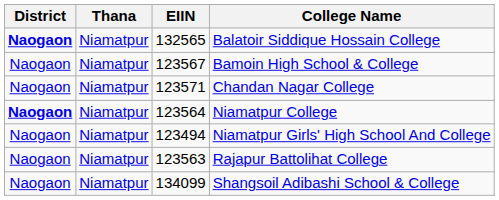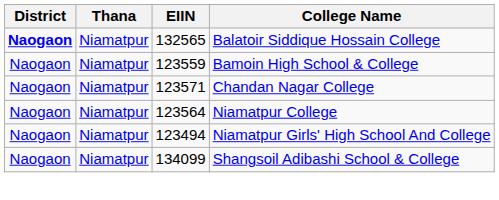 <table class="wikitable">
 <tr>
 <th style="text-align: center;">District</th>
 <th style="text-align: center;">Thana</th>
 <th style="text-align: center;">EIIN</th>
 <th style="text-align: center;">College Name</th>
 </tr>
 <tr>
 <td style="text-align: center;"><strong><a href='#'>Naogaon</a></strong></td>
 <td style="text-align: center;"><a href='#'>Niamatpur</a></td>
 <td style="text-align: center;">132565</td>
 <td><a href='#'>Balatoir Siddique Hossain College</a></td>
 </tr>
 <tr>
 <td style="text-align: center;"><a href='#'>Naogaon</a></td>
 <td style="text-align: center;"><a href='#'>Niamatpur</a></td>
-<td style="text-align: center;">123567</td>
+<td style="text-align: center;">123559</td>
 <td><a href='#'>Bamoin High School & College</a></td>
 </tr>
 <tr>
 <td style="text-align: center;"><a href='#'>Naogaon</a></td>
 <td style="text-align: center;"><a href='#'>Niamatpur</a></td>
 <td style="text-align: center;">123571</td>
 <td><a href='#'>Chandan Nagar College</a></td>
 </tr>
 <tr>
-<td style="text-align: center;"><strong><a href='#'>Naogaon</a></strong></td>
+<td style="text-align: center;"><a href='#'>Naogaon</a></td>
 <td style="text-align: center;"><a href='#'>Niamatpur</a></td>
 <td style="text-align: center;">123564</td>
 <td><a href='#'>Niamatpur College</a></td>
 </tr>
 <tr>
 <td style="text-align: center;"><a href='#'>Naogaon</a></td>
 <td style="text-align: center;"><a href='#'>Niamatpur</a></td>
 <td style="text-align: center;">123494</td>
 <td><a href='#'>Niamatpur Girls' High School And College</a></td>
 </tr>
 <tr>
 <td style="text-align: center;"><a href='#'>Naogaon</a></td>
 <td style="text-align: center;"><a href='#'>Niamatpur</a></td>
-<td style="text-align: center;">123563</td>
-<td><a href='#'>Rajapur Battolihat College</a></td>
-</tr>
-<tr>
-<td style="text-align: center;"><a href='#'>Naogaon</a></td>
-<td style="text-align: center;"><a href='#'>Niamatpur</a></td>
 <td style="text-align: center;">134099</td>
 <td><a href='#'>Shangsoil Adibashi School & College</a></td>
 </tr>
 </table>
